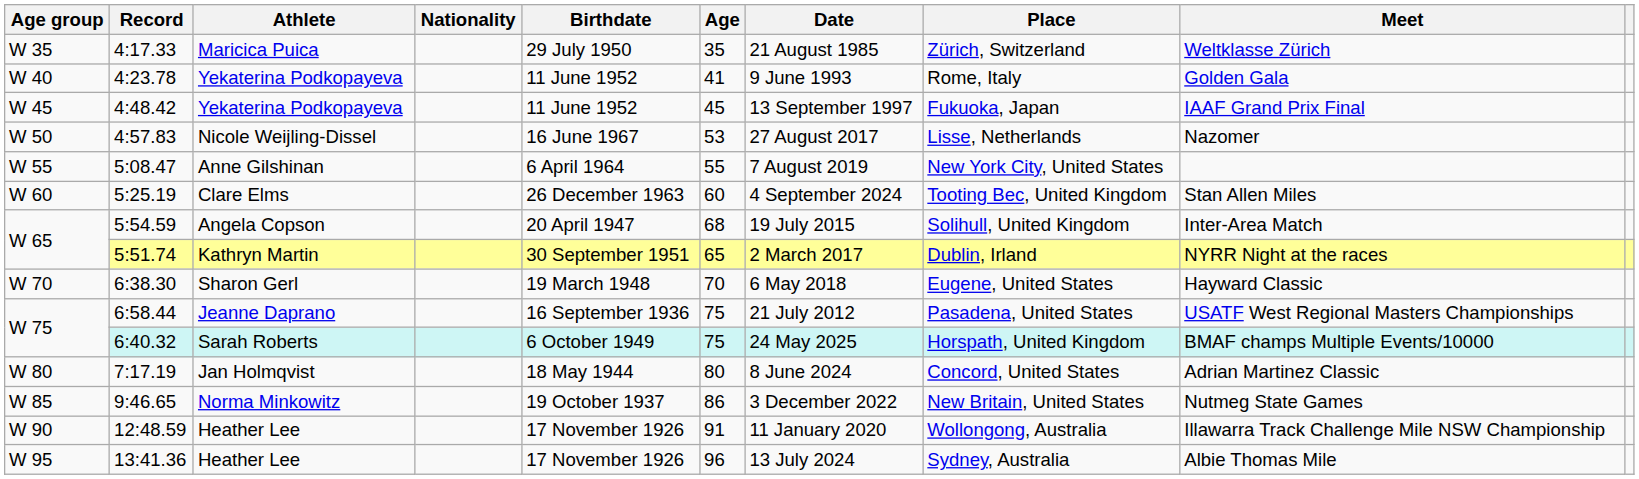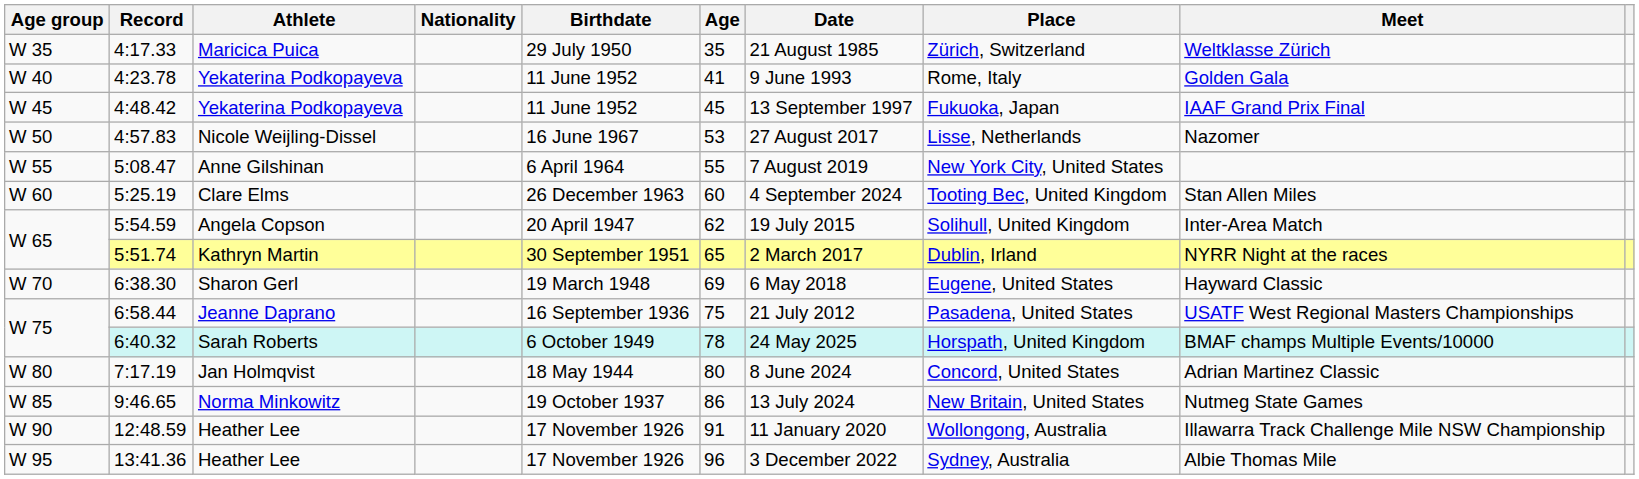 <table class="wikitable" style="font-size:90%; width: 100%;">
 <tr>
 <th>Age group</th>
 <th>Record</th>
 <th>Athlete</th>
 <th>Nationality</th>
 <th>Birthdate</th>
 <th>Age</th>
 <th>Date</th>
 <th>Place</th>
 <th>Meet</th>
 <th></th>
 </tr>
 <tr>
 <td>W 35</td>
 <td>4:17.33</td>
 <td><a href='#'>Maricica Puica</a></td>
 <td></td>
 <td>29 July 1950</td>
 <td>35</td>
 <td>21 August 1985</td>
 <td><a href='#'>Zürich</a>, Switzerland</td>
 <td><a href='#'>Weltklasse Zürich</a></td>
 <td></td>
 </tr>
 <tr>
 <td>W 40</td>
 <td>4:23.78</td>
 <td><a href='#'>Yekaterina Podkopayeva</a></td>
 <td></td>
 <td>11 June 1952</td>
 <td>41</td>
 <td>9 June 1993</td>
 <td>Rome, Italy</td>
 <td><a href='#'>Golden Gala</a></td>
 <td></td>
 </tr>
 <tr>
 <td>W 45</td>
 <td>4:48.42</td>
 <td><a href='#'>Yekaterina Podkopayeva</a></td>
 <td></td>
 <td>11 June 1952</td>
 <td>45</td>
 <td>13 September 1997</td>
 <td><a href='#'>Fukuoka</a>, Japan</td>
 <td><a href='#'>IAAF Grand Prix Final</a></td>
 <td></td>
 </tr>
 <tr>
 <td>W 50 <br></td>
 <td>4:57.83</td>
 <td>Nicole Weijling-Dissel</td>
 <td></td>
 <td>16 June 1967</td>
 <td>53</td>
 <td>27 August 2017</td>
 <td><a href='#'>Lisse</a>, Netherlands</td>
 <td>Nazomer</td>
 <td></td>
 </tr>
 <tr>
 <td>W 55</td>
 <td>5:08.47</td>
 <td>Anne Gilshinan</td>
 <td></td>
 <td>6 April 1964</td>
 <td>55</td>
 <td>7 August 2019</td>
 <td><a href='#'>New York City</a>, United States</td>
 <td></td>
 </tr>
 <tr>
 <td>W 60</td>
 <td>5:25.19</td>
 <td>Clare Elms</td>
 <td></td>
 <td>26 December 1963</td>
 <td>60</td>
 <td>4 September 2024</td>
 <td><a href='#'>Tooting Bec</a>, United Kingdom</td>
 <td>Stan Allen Miles</td>
 <td></td>
 </tr>
 <tr>
 <td rowspan=2>W 65</td>
 <td>5:54.59</td>
 <td>Angela Copson</td>
 <td></td>
 <td>20 April 1947</td>
-<td>68</td>
+<td>62</td>
 <td>19 July 2015</td>
 <td><a href='#'>Solihull</a>, United Kingdom</td>
 <td>Inter-Area Match</td>
 <td></td>
 </tr>
 <tr style="background:#ff9;">
 <td>5:51.74 </td>
 <td>Kathryn Martin</td>
 <td></td>
 <td>30 September 1951</td>
 <td>65</td>
 <td>2 March 2017</td>
 <td><a href='#'>Dublin</a>, Irland</td>
 <td>NYRR Night at the races</td>
 <td></td>
 </tr>
 <tr>
 <td>W 70</td>
 <td>6:38.30</td>
 <td>Sharon Gerl</td>
 <td></td>
 <td>19 March 1948</td>
-<td>70</td>
+<td>69</td>
 <td>6 May 2018</td>
 <td><a href='#'>Eugene</a>, United States</td>
 <td>Hayward Classic</td>
 <td></td>
 </tr>
 <tr>
 <td rowspan= 2>W 75</td>
 <td>6:58.44</td>
 <td><a href='#'>Jeanne Daprano</a></td>
 <td></td>
 <td>16 September 1936</td>
 <td>75</td>
 <td>21 July 2012</td>
 <td><a href='#'>Pasadena</a>, United States</td>
 <td><a href='#'>USATF</a> West Regional Masters Championships</td>
 <td></td>
 </tr>
 <tr style="background:#cef6f5;">
 <td>6:40.32</td>
 <td>Sarah Roberts</td>
 <td></td>
 <td>6 October 1949</td>
-<td>75</td>
+<td>78</td>
 <td>24 May 2025</td>
 <td><a href='#'>Horspath</a>, United Kingdom</td>
 <td>BMAF champs Multiple Events/10000</td>
 <td></td>
 </tr>
 <tr>
 <td>W 80</td>
 <td>7:17.19</td>
 <td>Jan Holmqvist</td>
 <td></td>
 <td>18 May 1944</td>
 <td>80</td>
 <td>8 June 2024</td>
 <td><a href='#'>Concord</a>, United States</td>
 <td>Adrian Martinez Classic</td>
 <td></td>
 </tr>
 <tr>
 <td>W 85</td>
 <td>9:46.65</td>
 <td><a href='#'>Norma Minkowitz</a></td>
 <td></td>
 <td>19 October 1937</td>
 <td>86</td>
-<td>3 December 2022</td>
+<td>13 July 2024</td>
 <td><a href='#'>New Britain</a>, United States</td>
 <td>Nutmeg State Games</td>
 <td></td>
 </tr>
 <tr>
 <td>W 90</td>
 <td>12:48.59</td>
 <td>Heather Lee</td>
 <td></td>
 <td>17 November 1926</td>
 <td>91</td>
 <td>11 January 2020</td>
 <td><a href='#'>Wollongong</a>, Australia</td>
 <td>Illawarra Track Challenge Mile NSW Championship</td>
 <td></td>
 </tr>
 <tr>
 <td>W 95</td>
 <td>13:41.36</td>
 <td>Heather Lee</td>
 <td></td>
 <td>17 November 1926</td>
 <td>96</td>
-<td>13 July 2024</td>
+<td>3 December 2022</td>
 <td><a href='#'>Sydney</a>, Australia</td>
 <td>Albie Thomas Mile</td>
 <td></td>
 </tr>
 </table>
